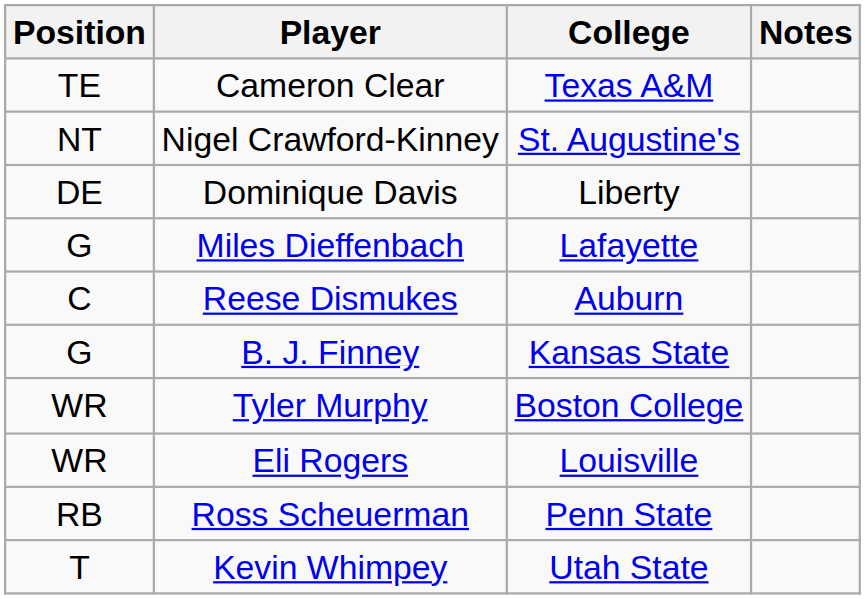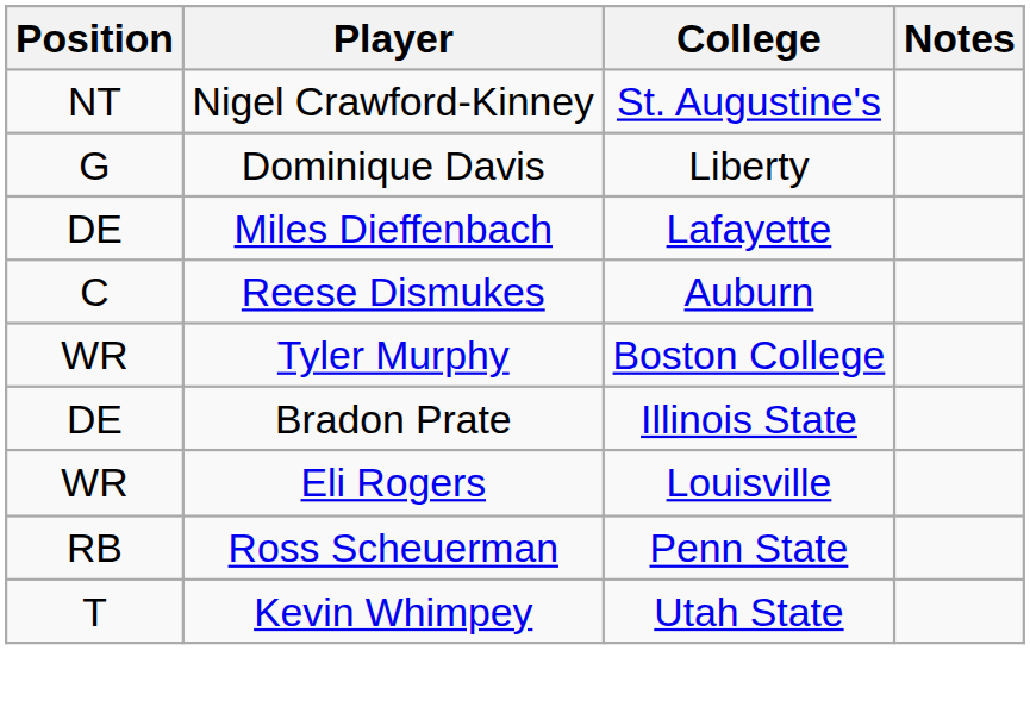 <table class="wikitable" style="font-size: 95%; text-align: center;">
 <tr>
 <th>Position</th>
 <th>Player</th>
 <th>College</th>
 <th>Notes</th>
 </tr>
 <tr>
-<td>TE</td>
-<td>Cameron Clear</td>
-<td><a href='#'>Texas A&M</a></td>
-<td></td>
-</tr>
-<tr>
 <td>NT</td>
 <td>Nigel Crawford-Kinney</td>
 <td><a href='#'>St. Augustine's</a></td>
 <td></td>
 </tr>
 <tr>
-<td>DE</td>
+<td>G</td>
 <td>Dominique Davis</td>
 <td>Liberty</td>
 <td></td>
 </tr>
 <tr>
-<td>G</td>
+<td>DE</td>
 <td><a href='#'>Miles Dieffenbach</a></td>
 <td><a href='#'>Lafayette</a></td>
 <td></td>
 </tr>
 <tr>
 <td>C</td>
 <td><a href='#'>Reese Dismukes</a></td>
 <td><a href='#'>Auburn</a></td>
 <td></td>
 </tr>
 <tr>
-<td>G</td>
-<td><a href='#'>B. J. Finney</a></td>
-<td><a href='#'>Kansas State</a></td>
+<td>WR</td>
+<td><a href='#'>Tyler Murphy</a></td>
+<td><a href='#'>Boston College</a></td>
 <td></td>
 </tr>
 <tr>
-<td>WR</td>
-<td><a href='#'>Tyler Murphy</a></td>
-<td><a href='#'>Boston College</a></td>
+<td>DE</td>
+<td>Bradon Prate</td>
+<td><a href='#'>Illinois State</a></td>
 <td></td>
 </tr>
 <tr>
 <td>WR</td>
 <td><a href='#'>Eli Rogers</a></td>
 <td><a href='#'>Louisville</a></td>
 <td></td>
 </tr>
 <tr>
 <td>RB</td>
 <td><a href='#'>Ross Scheuerman</a></td>
 <td><a href='#'>Penn State</a></td>
 <td></td>
 </tr>
 <tr>
 <td>T</td>
 <td><a href='#'>Kevin Whimpey</a></td>
 <td><a href='#'>Utah State</a></td>
 <td></td>
 </tr>
 </table>
